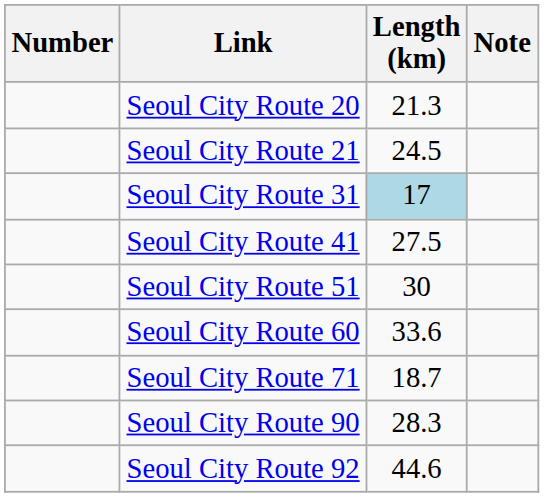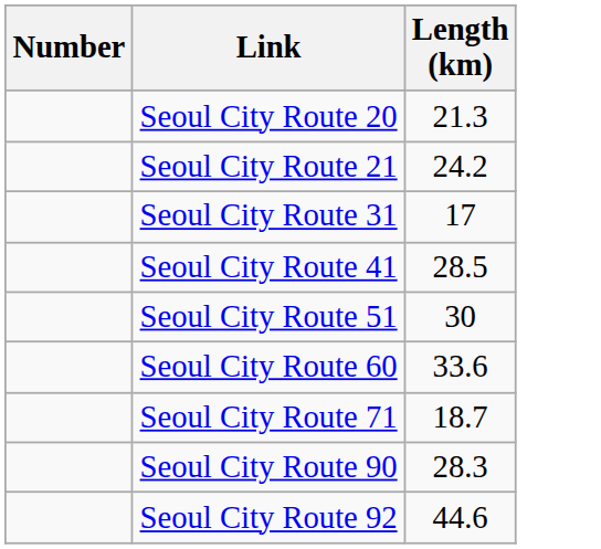 <table class="wikitable" style="text-align: center;">
 <tr>
 <th>Number</th>
 <th>Link</th>
 <th>Length<br>(km)</th>
-<th>Note</th>
 </tr>
 <tr>
 <td></td>
 <td><a href='#'>Seoul City Route 20</a></td>
 <td>21.3</td>
-<td></td>
 </tr>
 <tr>
 <td></td>
 <td><a href='#'>Seoul City Route 21</a></td>
-<td>24.5</td>
-<td></td>
+<td>24.2</td>
 </tr>
 <tr>
 <td></td>
 <td><a href='#'>Seoul City Route 31</a></td>
-<td style="background: lightblue;">17</td>
-<td></td>
+<td>17</td>
 </tr>
 <tr>
 <td></td>
 <td><a href='#'>Seoul City Route 41</a></td>
-<td>27.5</td>
-<td></td>
+<td>28.5</td>
 </tr>
 <tr>
 <td></td>
 <td><a href='#'>Seoul City Route 51</a></td>
 <td>30</td>
-<td></td>
 </tr>
 <tr>
 <td></td>
 <td><a href='#'>Seoul City Route 60</a></td>
 <td>33.6</td>
-<td></td>
 </tr>
 <tr>
 <td></td>
 <td><a href='#'>Seoul City Route 71</a></td>
 <td>18.7</td>
-<td></td>
 </tr>
 <tr>
 <td></td>
 <td><a href='#'>Seoul City Route 90</a></td>
 <td>28.3</td>
-<td></td>
 </tr>
 <tr>
 <td></td>
 <td><a href='#'>Seoul City Route 92</a></td>
 <td>44.6</td>
-<td></td>
 </tr>
 </table>
